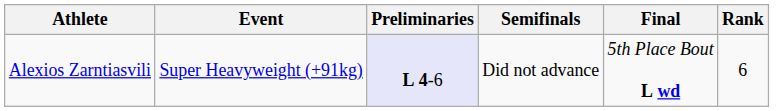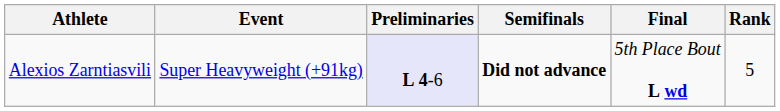 <table class="wikitable" border="1" style="font-size:90%">
 <tr>
 <th>Athlete</th>
 <th>Event</th>
 <th>Preliminaries</th>
 <th>Semifinals</th>
 <th>Final</th>
 <th>Rank</th>
 </tr>
 <tr>
 <td><a href='#'>Alexios Zarntiasvili</a></td>
 <td><a href='#'>Super Heavyweight (+91kg)</a></td>
 <td align=center style="background: lavender;"> <br> <strong>L</strong> <strong>4</strong>-6</td>
-<td align=center>Did not advance</td>
+<td align=center><strong>Did not advance</strong></td>
 <td align=center><em>5th Place Bout</em><br> <br> <strong>L</strong> <strong><a href='#'>wd</a></strong></td>
-<td align=center>6</td>
+<td align=center>5</td>
 </tr>
 </table>
